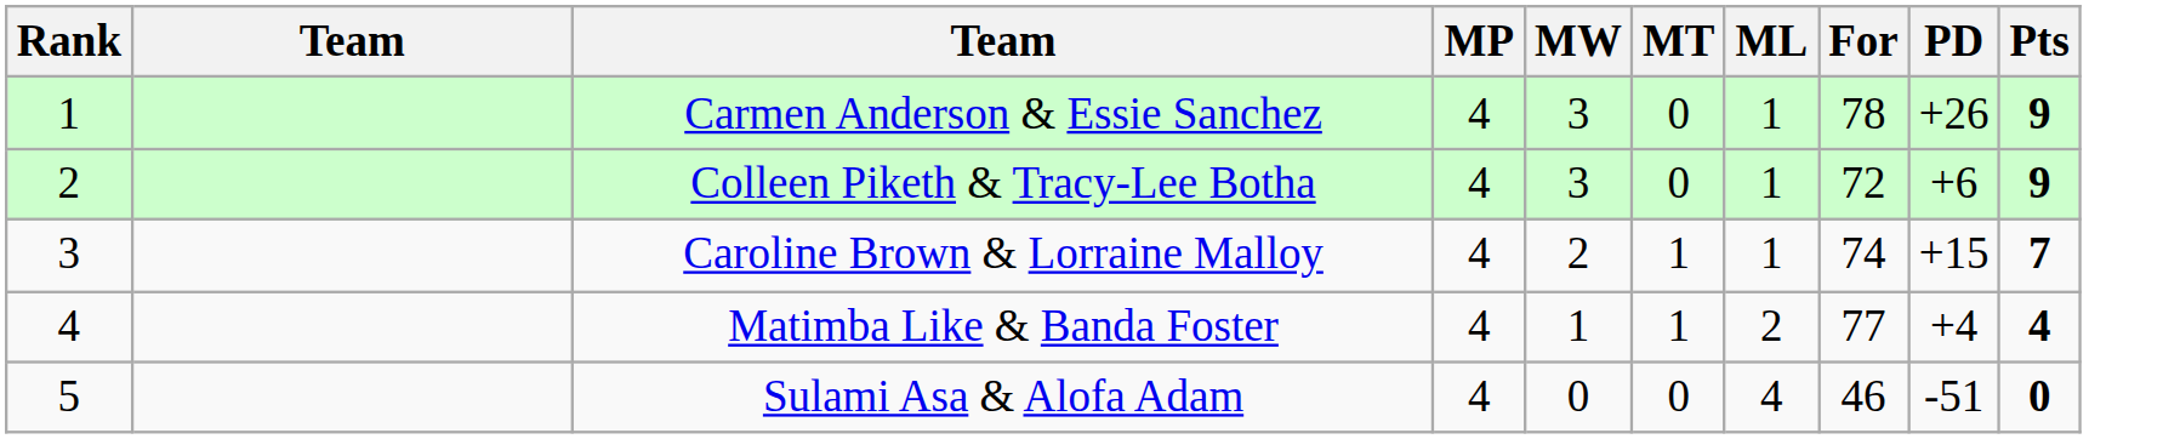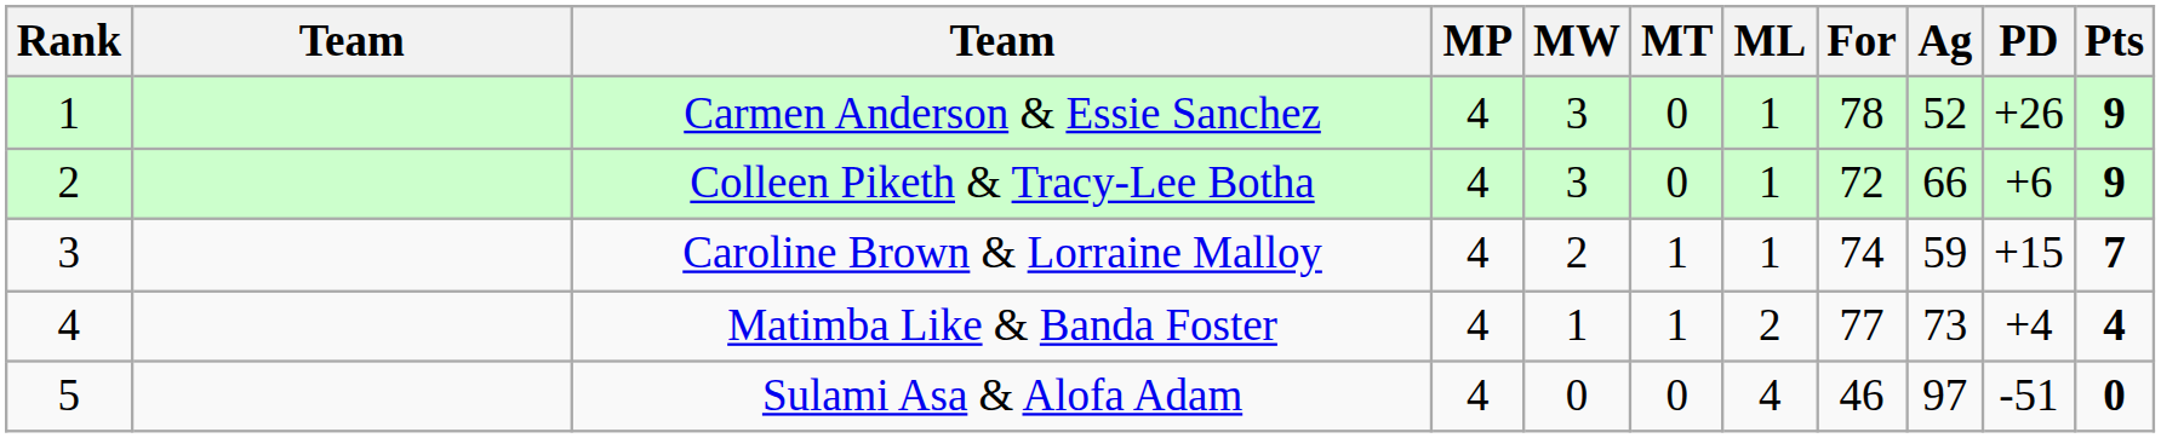 <table class=wikitable style="text-align:center">
 <tr>
 <th width=20>Rank</th>
 <th width=150>Team</th>
 <th width=300>Team</th>
 <th width=20>MP</th>
 <th width=20>MW</th>
 <th width=20>MT</th>
 <th width=20>ML</th>
 <th width=20>For</th>
+<th width=20>Ag</th>
 <th width=20>PD</th>
 <th width=20>Pts</th>
 </tr>
 <tr bgcolor="#ccffcc">
 <td>1</td>
 <td align=left><strong></strong></td>
 <td><a href='#'>Carmen Anderson</a> & <a href='#'>Essie Sanchez</a></td>
 <td>4</td>
 <td>3</td>
 <td>0</td>
 <td>1</td>
 <td>78</td>
+<td>52</td>
 <td>+26</td>
 <td><strong>9</strong></td>
 </tr>
 <tr bgcolor="#ccffcc">
 <td>2</td>
 <td align=left><strong></strong></td>
 <td><a href='#'>Colleen Piketh</a> & <a href='#'>Tracy-Lee Botha</a></td>
 <td>4</td>
 <td>3</td>
 <td>0</td>
 <td>1</td>
 <td>72</td>
+<td>66</td>
 <td>+6</td>
 <td><strong>9</strong></td>
 </tr>
 <tr>
 <td>3</td>
 <td align=left></td>
 <td><a href='#'>Caroline Brown</a> & <a href='#'>Lorraine Malloy</a></td>
 <td>4</td>
 <td>2</td>
 <td>1</td>
 <td>1</td>
 <td>74</td>
+<td>59</td>
 <td>+15</td>
 <td><strong>7</strong></td>
 </tr>
 <tr>
 <td>4</td>
 <td align=left></td>
 <td><a href='#'>Matimba Like</a> & <a href='#'>Banda Foster</a></td>
 <td>4</td>
 <td>1</td>
 <td>1</td>
 <td>2</td>
 <td>77</td>
+<td>73</td>
 <td>+4</td>
 <td><strong>4</strong></td>
 </tr>
 <tr>
 <td>5</td>
 <td align=left></td>
 <td><a href='#'>Sulami Asa</a> & <a href='#'>Alofa Adam</a></td>
 <td>4</td>
 <td>0</td>
 <td>0</td>
 <td>4</td>
 <td>46</td>
+<td>97</td>
 <td>-51</td>
 <td><strong>0</strong></td>
 </tr>
 </table>
